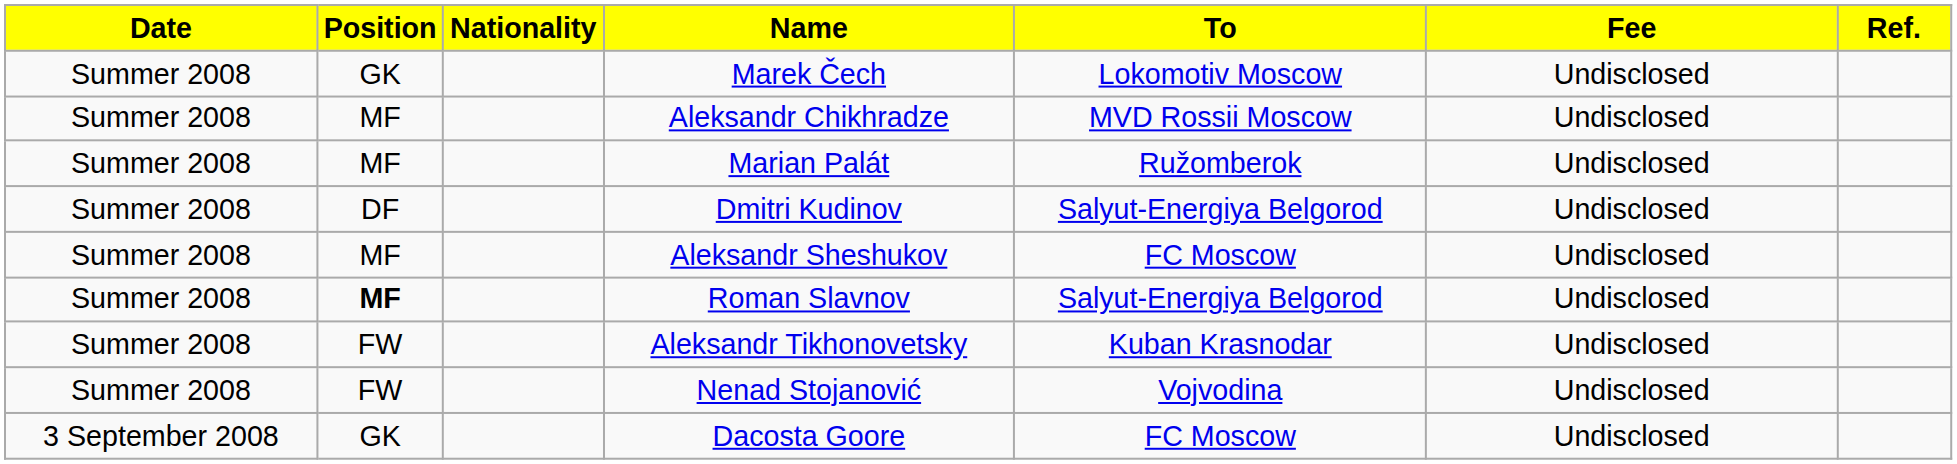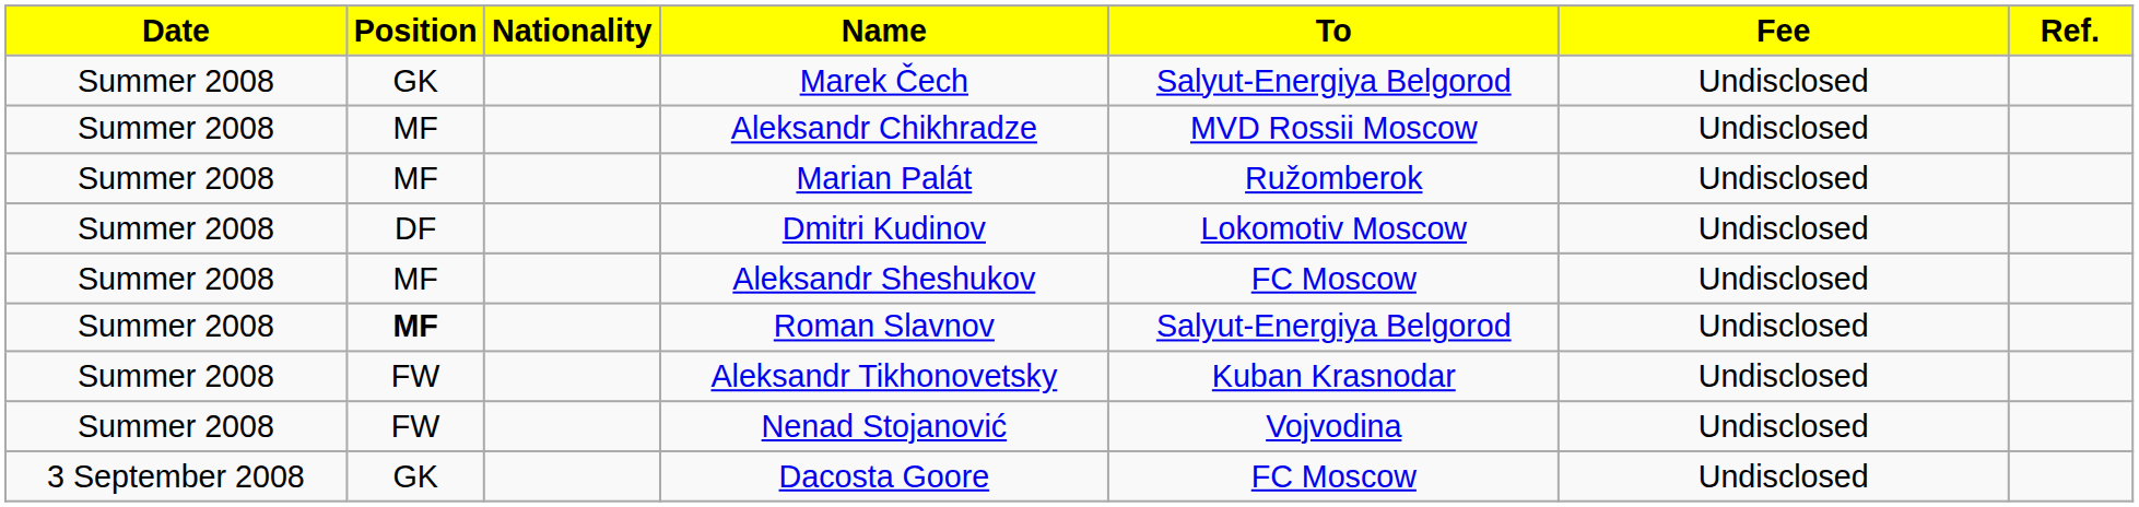 <table class="wikitable"  style="text-align:center; font-size:90%; ">
 <tr>
 <th style="background:#FFFF00; color:black; width:150px;">Date</th>
 <th style="background:#FFFF00; color:black; width:50px;">Position</th>
 <th style="background:#FFFF00; color:black; width:50px;">Nationality</th>
 <th style="background:#FFFF00; color:black; width:200px;">Name</th>
 <th style="background:#FFFF00; color:black; width:200px;">To</th>
 <th style="background:#FFFF00; color:black; width:200px;">Fee</th>
 <th style="background:#FFFF00; color:black; width:50px;">Ref.</th>
 </tr>
 <tr>
 <td>Summer 2008</td>
 <td>GK</td>
 <td></td>
 <td><a href='#'>Marek Čech</a></td>
-<td><a href='#'>Lokomotiv Moscow</a></td>
+<td><a href='#'>Salyut-Energiya Belgorod</a></td>
 <td>Undisclosed</td>
 <td></td>
 </tr>
 <tr>
 <td>Summer 2008</td>
 <td>MF</td>
 <td></td>
 <td><a href='#'>Aleksandr Chikhradze</a></td>
 <td><a href='#'>MVD Rossii Moscow</a></td>
 <td>Undisclosed</td>
 <td></td>
 </tr>
 <tr>
 <td>Summer 2008</td>
 <td>MF</td>
 <td></td>
 <td><a href='#'>Marian Palát</a></td>
 <td><a href='#'>Ružomberok</a></td>
 <td>Undisclosed</td>
 <td></td>
 </tr>
 <tr>
 <td>Summer 2008</td>
 <td>DF</td>
 <td></td>
 <td><a href='#'>Dmitri Kudinov</a></td>
-<td><a href='#'>Salyut-Energiya Belgorod</a></td>
+<td><a href='#'>Lokomotiv Moscow</a></td>
 <td>Undisclosed</td>
 <td></td>
 </tr>
 <tr>
 <td>Summer 2008</td>
 <td>MF</td>
 <td></td>
 <td><a href='#'>Aleksandr Sheshukov</a></td>
 <td><a href='#'>FC Moscow</a></td>
 <td>Undisclosed</td>
 <td></td>
 </tr>
 <tr>
 <td>Summer 2008</td>
 <td><strong>MF</strong></td>
 <td></td>
 <td><a href='#'>Roman Slavnov</a></td>
 <td><a href='#'>Salyut-Energiya Belgorod</a></td>
 <td>Undisclosed</td>
 <td></td>
 </tr>
 <tr>
 <td>Summer 2008</td>
 <td>FW</td>
 <td></td>
 <td><a href='#'>Aleksandr Tikhonovetsky</a></td>
 <td><a href='#'>Kuban Krasnodar</a></td>
 <td>Undisclosed</td>
 <td></td>
 </tr>
 <tr>
 <td>Summer 2008</td>
 <td>FW</td>
 <td></td>
 <td><a href='#'>Nenad Stojanović</a></td>
 <td><a href='#'>Vojvodina</a></td>
 <td>Undisclosed</td>
 <td></td>
 </tr>
 <tr>
 <td>3 September 2008</td>
 <td>GK</td>
 <td></td>
 <td><a href='#'>Dacosta Goore</a></td>
 <td><a href='#'>FC Moscow</a></td>
 <td>Undisclosed</td>
 <td></td>
 </tr>
 </table>
